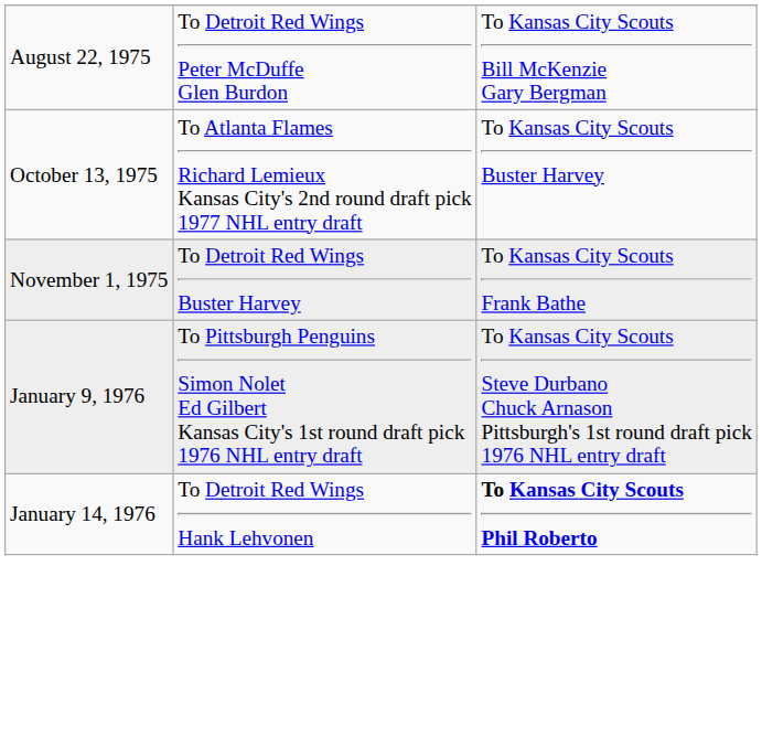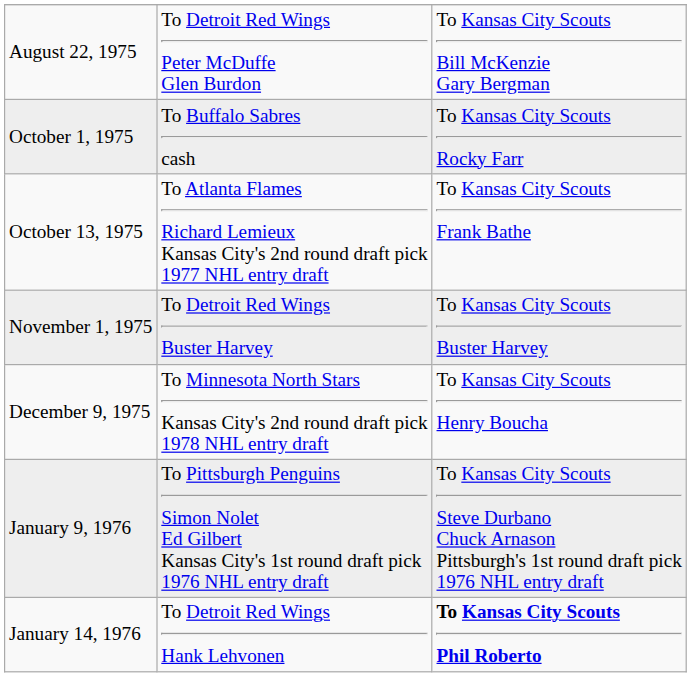 <table class="wikitable">
 <tr>
 </tr>
 <tr>
 <td>August 22, 1975</td>
 <td valign="top">To <a href='#'>Detroit Red Wings</a><hr><a href='#'>Peter McDuffe</a> <br> <a href='#'>Glen Burdon</a></td>
 <td valign="top">To <a href='#'>Kansas City Scouts</a><hr><a href='#'>Bill McKenzie</a> <br> <a href='#'>Gary Bergman</a></td>
 </tr>
+<tr bgcolor="#eeeeee">
+<td>October 1, 1975</td>
+<td valign="top">To <a href='#'>Buffalo Sabres</a><hr>cash</td>
+<td valign="top">To <a href='#'>Kansas City Scouts</a><hr><a href='#'>Rocky Farr</a></td>
+</tr>
 <tr>
 <td>October 13, 1975</td>
 <td valign="top">To <a href='#'>Atlanta Flames</a><hr><a href='#'>Richard Lemieux</a> <br> Kansas City's 2nd round draft pick <br> <a href='#'>1977 NHL entry draft</a></td>
-<td valign="top">To <a href='#'>Kansas City Scouts</a><hr><a href='#'>Buster Harvey</a></td>
+<td valign="top">To <a href='#'>Kansas City Scouts</a><hr><a href='#'>Frank Bathe</a></td>
 </tr>
 <tr bgcolor="#eeeeee">
 <td>November 1, 1975</td>
 <td valign="top">To <a href='#'>Detroit Red Wings</a><hr><a href='#'>Buster Harvey</a></td>
-<td valign="top">To <a href='#'>Kansas City Scouts</a><hr><a href='#'>Frank Bathe</a></td>
+<td valign="top">To <a href='#'>Kansas City Scouts</a><hr><a href='#'>Buster Harvey</a></td>
+</tr>
+<tr>
+<td>December 9, 1975</td>
+<td valign="top">To <a href='#'>Minnesota North Stars</a><hr>Kansas City's 2nd round draft pick <br> <a href='#'>1978 NHL entry draft</a></td>
+<td valign="top">To <a href='#'>Kansas City Scouts</a><hr><a href='#'>Henry Boucha</a></td>
 </tr>
 <tr bgcolor="#eeeeee">
 <td>January 9, 1976</td>
 <td valign="top">To <a href='#'>Pittsburgh Penguins</a><hr><a href='#'>Simon Nolet</a> <br> <a href='#'>Ed Gilbert</a> <br> Kansas City's 1st round draft pick <br> <a href='#'>1976 NHL entry draft</a></td>
 <td valign="top">To <a href='#'>Kansas City Scouts</a><hr><a href='#'>Steve Durbano</a> <br> <a href='#'>Chuck Arnason</a> <br> Pittsburgh's 1st round draft pick <br> <a href='#'>1976 NHL entry draft</a></td>
 </tr>
 <tr>
 <td>January 14, 1976</td>
 <td valign="top">To <a href='#'>Detroit Red Wings</a><hr><a href='#'>Hank Lehvonen</a></td>
 <td valign="top"><strong>To <a href='#'>Kansas City Scouts</a><hr><a href='#'>Phil Roberto</a></strong></td>
 </tr>
 </table>
